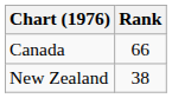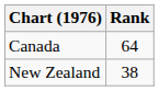 <table class="wikitable">
 <tr>
 <th>Chart (1976)</th>
 <th>Rank</th>
 </tr>
 <tr>
 <td>Canada</td>
-<td style="text-align:center;">66</td>
+<td style="text-align:center;">64</td>
 </tr>
 <tr>
 <td>New Zealand</td>
 <td style="text-align:center;">38</td>
 </tr>
 </table>
